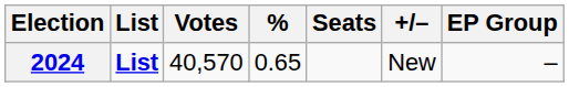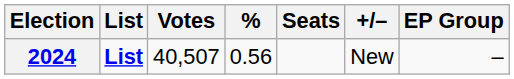 <table class="wikitable" style="text-align: right;">
 <tr>
 <th>Election</th>
 <th>List</th>
 <th>Votes</th>
 <th>%</th>
 <th>Seats</th>
 <th>+/–</th>
 <th>EP Group</th>
 </tr>
 <tr>
 <th><a href='#'>2024</a></th>
 <td style="text-align: left;"><strong><a href='#'>List</a></strong></td>
-<td>40,570</td>
-<td>0.65</td>
+<td>40,507</td>
+<td>0.56</td>
 <td></td>
 <td>New</td>
 <td>–</td>
 </tr>
 </table>
